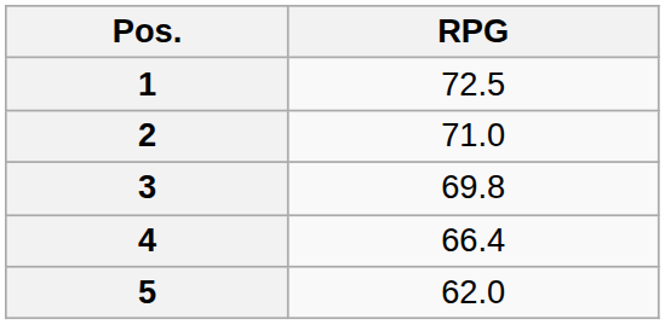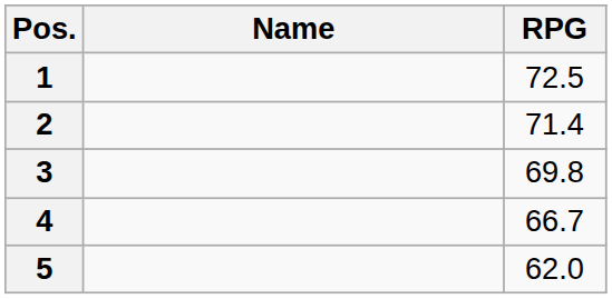 <table class=wikitable style="text-align:center;">
 <tr>
 <th width="13%">Pos.</th>
+<th width="70%">Name</th>
 <th width="17%">RPG</th>
 </tr>
 <tr>
 <th>1</th>
+<td align=left></td>
 <td>72.5</td>
 </tr>
 <tr>
 <th>2</th>
-<td>71.0</td>
+<td align=left></td>
+<td>71.4</td>
 </tr>
 <tr>
 <th>3</th>
+<td align=left></td>
 <td>69.8</td>
 </tr>
 <tr>
 <th>4</th>
-<td>66.4</td>
+<td align=left></td>
+<td>66.7</td>
 </tr>
 <tr>
 <th>5</th>
+<td align=left></td>
 <td>62.0</td>
 </tr>
 </table>
